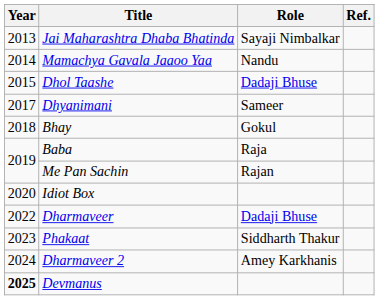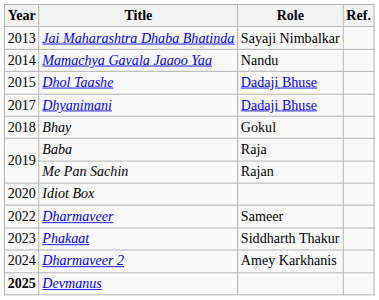 <table class="wikitable">
 <tr>
 <th>Year</th>
 <th>Title</th>
 <th>Role</th>
 <th>Ref.</th>
 </tr>
 <tr>
 <td>2013</td>
 <td><em><a href='#'>Jai Maharashtra Dhaba Bhatinda</a></em></td>
 <td>Sayaji Nimbalkar</td>
 <td></td>
 </tr>
 <tr>
 <td>2014</td>
 <td><em><a href='#'>Mamachya Gavala Jaaoo Yaa</a></em></td>
 <td>Nandu</td>
 <td></td>
 </tr>
 <tr>
 <td>2015</td>
 <td><em><a href='#'>Dhol Taashe</a></em></td>
 <td><a href='#'>Dadaji Bhuse</a></td>
 <td></td>
 </tr>
 <tr>
 <td>2017</td>
 <td><em><a href='#'>Dhyanimani</a></em></td>
-<td>Sameer</td>
+<td><a href='#'>Dadaji Bhuse</a></td>
 <td></td>
 </tr>
 <tr>
 <td>2018</td>
 <td><em>Bhay</em></td>
 <td>Gokul</td>
 <td></td>
 </tr>
 <tr>
 <td rowspan="2">2019</td>
 <td><em>Baba</em></td>
 <td>Raja</td>
 <td></td>
 </tr>
 <tr>
 <td><em>Me Pan Sachin</em></td>
 <td>Rajan</td>
 <td></td>
 </tr>
 <tr>
 <td>2020</td>
 <td><em>Idiot Box</em></td>
 <td></td>
 <td></td>
 </tr>
 <tr>
 <td>2022</td>
 <td><em><a href='#'>Dharmaveer</a></em></td>
-<td><a href='#'>Dadaji Bhuse</a></td>
+<td>Sameer</td>
 <td></td>
 </tr>
 <tr>
 <td>2023</td>
 <td><em><a href='#'>Phakaat</a></em></td>
 <td>Siddharth Thakur</td>
 <td></td>
 </tr>
 <tr>
 <td>2024</td>
 <td><em><a href='#'>Dharmaveer 2</a></em></td>
 <td>Amey Karkhanis</td>
 <td></td>
 </tr>
 <tr>
 <td><strong>2025</strong></td>
 <td><a href='#'><em>Devmanus</em></a></td>
 <td></td>
 <td></td>
 </tr>
 </table>
